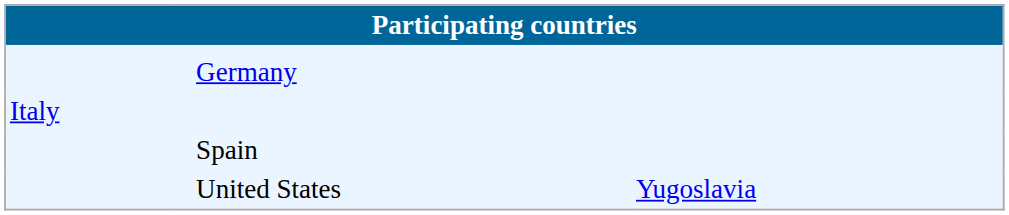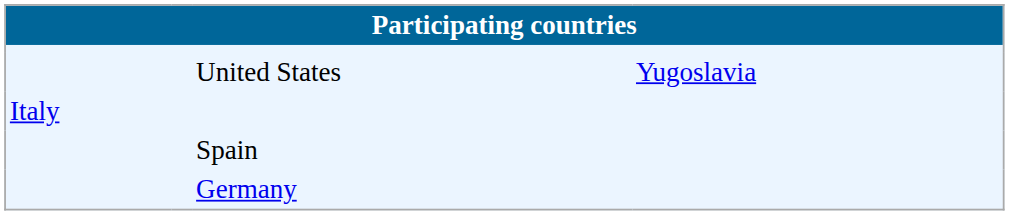 <table align="center" cellpadding="2" cellspacing="0" style="background: #ebf5ff; border: 1px #aaa solid; border-collapse: collapse; font-size: 95%;" width="90%">
 <tr style="color:white; background: #006699;">
 <th colspan="4">Participating countries</th>
 </tr>
 <tr>
 <td></td>
 <td></td>
 <td></td>
 <td></td>
 </tr>
 <tr>
 <td></td>
 <td></td>
-<td> <a href='#'>Germany</a></td>
-<td></td>
+<td> United States</td>
+<td> <a href='#'>Yugoslavia</a></td>
 </tr>
 <tr>
 <td> <a href='#'>Italy</a></td>
 <td></td>
 <td></td>
 <td></td>
 </tr>
 <tr>
 <td></td>
 <td></td>
 <td> Spain</td>
 <td></td>
 </tr>
 <tr>
 <td></td>
 <td></td>
-<td> United States</td>
-<td> <a href='#'>Yugoslavia</a></td>
+<td> <a href='#'>Germany</a></td>
+<td></td>
 </tr>
 </table>
